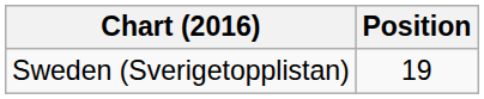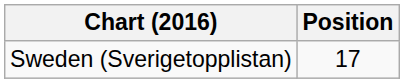 <table class="wikitable">
 <tr>
 <th>Chart (2016)</th>
 <th>Position</th>
 </tr>
 <tr>
 <td>Sweden (Sverigetopplistan)</td>
-<td align="center">19</td>
+<td align="center">17</td>
 </tr>
 </table>
